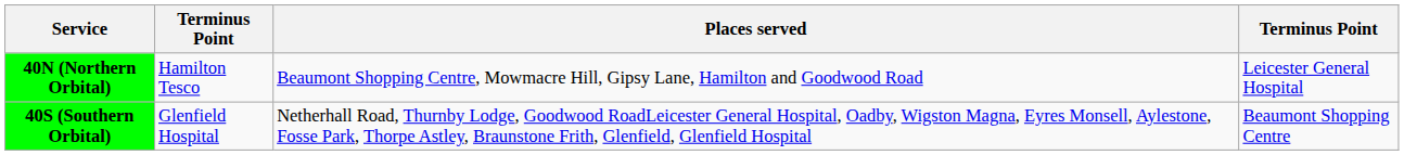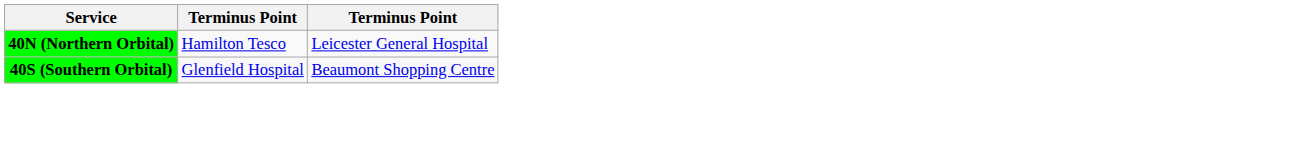 <table class="wikitable sortable">
 <tr>
 <th>Service</th>
 <th>Terminus Point</th>
-<th>Places served</th>
 <th>Terminus Point</th>
 </tr>
 <tr>
 <th style="background: lime">40N (Northern Orbital)</th>
 <td><a href='#'>Hamilton Tesco</a></td>
-<td><a href='#'>Beaumont Shopping Centre</a>, Mowmacre Hill, Gipsy Lane, <a href='#'>Hamilton</a> and <a href='#'>Goodwood Road</a></td>
 <td><a href='#'>Leicester General Hospital</a></td>
 </tr>
 <tr>
 <th style="background: lime">40S (Southern Orbital)</th>
 <td><a href='#'>Glenfield Hospital</a></td>
-<td>Netherhall Road, <a href='#'>Thurnby Lodge</a>, <a href='#'>Goodwood Road</a><a href='#'>Leicester General Hospital</a>, <a href='#'>Oadby</a>, <a href='#'>Wigston Magna</a>, <a href='#'>Eyres Monsell</a>, <a href='#'>Aylestone</a>, <a href='#'>Fosse Park</a>, <a href='#'>Thorpe Astley</a>, <a href='#'>Braunstone Frith</a>, <a href='#'>Glenfield</a>, <a href='#'>Glenfield Hospital</a></td>
 <td><a href='#'>Beaumont Shopping Centre</a></td>
 </tr>
 </table>
